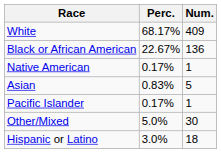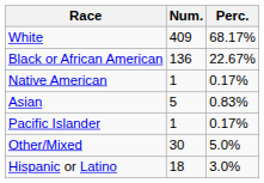 <table class="wikitable">
 <tr>
 <th>Race</th>
+<th>Num.</th>
 <th>Perc.</th>
-<th>Num.</th>
 </tr>
 <tr>
 <td><a href='#'>White</a></td>
+<td>409</td>
 <td>68.17%</td>
-<td>409</td>
 </tr>
 <tr>
 <td><a href='#'>Black or African American</a></td>
+<td>136</td>
 <td>22.67%</td>
-<td>136</td>
 </tr>
 <tr>
 <td><a href='#'>Native American</a></td>
+<td>1</td>
 <td>0.17%</td>
-<td>1</td>
 </tr>
 <tr>
 <td><a href='#'>Asian</a></td>
+<td>5</td>
 <td>0.83%</td>
-<td>5</td>
 </tr>
 <tr>
 <td><a href='#'>Pacific Islander</a></td>
+<td>1</td>
 <td>0.17%</td>
-<td>1</td>
 </tr>
 <tr>
 <td><a href='#'>Other/Mixed</a></td>
+<td>30</td>
 <td>5.0%</td>
-<td>30</td>
 </tr>
 <tr>
 <td><a href='#'>Hispanic</a> or <a href='#'>Latino</a></td>
+<td>18</td>
 <td>3.0%</td>
-<td>18</td>
 </tr>
 </table>
